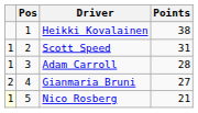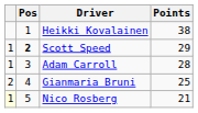 <table class="wikitable" style="font-size: 85%;">
 <tr>
 <th></th>
 <th>Pos</th>
 <th>Driver</th>
 <th>Points</th>
 </tr>
 <tr>
 <td align=left></td>
 <td align=center>1</td>
 <td> <a href='#'>Heikki Kovalainen</a></td>
 <td align=right>38</td>
 </tr>
 <tr>
 <td align=left> 1</td>
-<td align=center>2</td>
+<td align=center><strong>2</strong></td>
 <td> <a href='#'>Scott Speed</a></td>
-<td align=right>31</td>
+<td align=right>29</td>
 </tr>
 <tr>
 <td align=left> 1</td>
 <td align=center>3</td>
 <td> <a href='#'>Adam Carroll</a></td>
 <td align=right>28</td>
 </tr>
 <tr>
 <td align=left> 2</td>
 <td align=center>4</td>
 <td> <a href='#'>Gianmaria Bruni</a></td>
-<td align=right>27</td>
+<td align=right>25</td>
 </tr>
 <tr>
 <td align=left style="background: lightyellow;"> 1</td>
 <td align=center>5</td>
 <td> <a href='#'>Nico Rosberg</a></td>
 <td align=right>21</td>
 </tr>
 </table>
